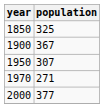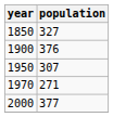 <table class="wikitable">
 <tr>
 <th>year</th>
 <th>population</th>
 </tr>
 <tr>
 <td>1850</td>
-<td>325</td>
+<td>327</td>
 </tr>
 <tr>
 <td>1900</td>
-<td>367</td>
+<td>376</td>
 </tr>
 <tr>
 <td>1950</td>
 <td>307</td>
 </tr>
 <tr>
 <td>1970</td>
 <td>271</td>
 </tr>
 <tr>
 <td>2000</td>
 <td>377</td>
 </tr>
 <tr>
 </tr>
 </table>
